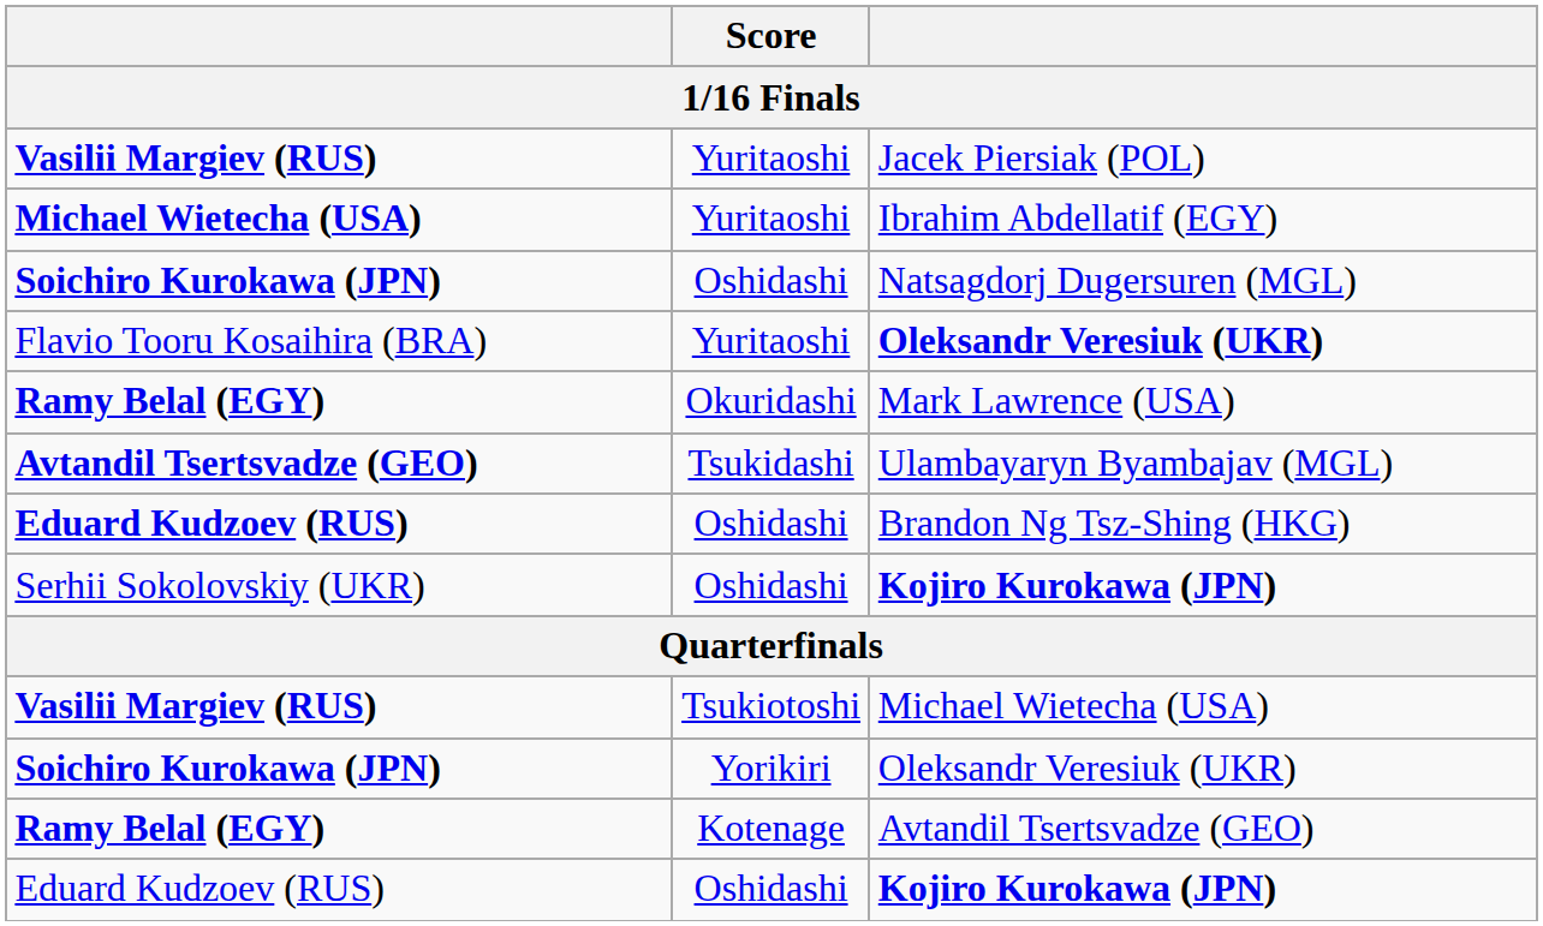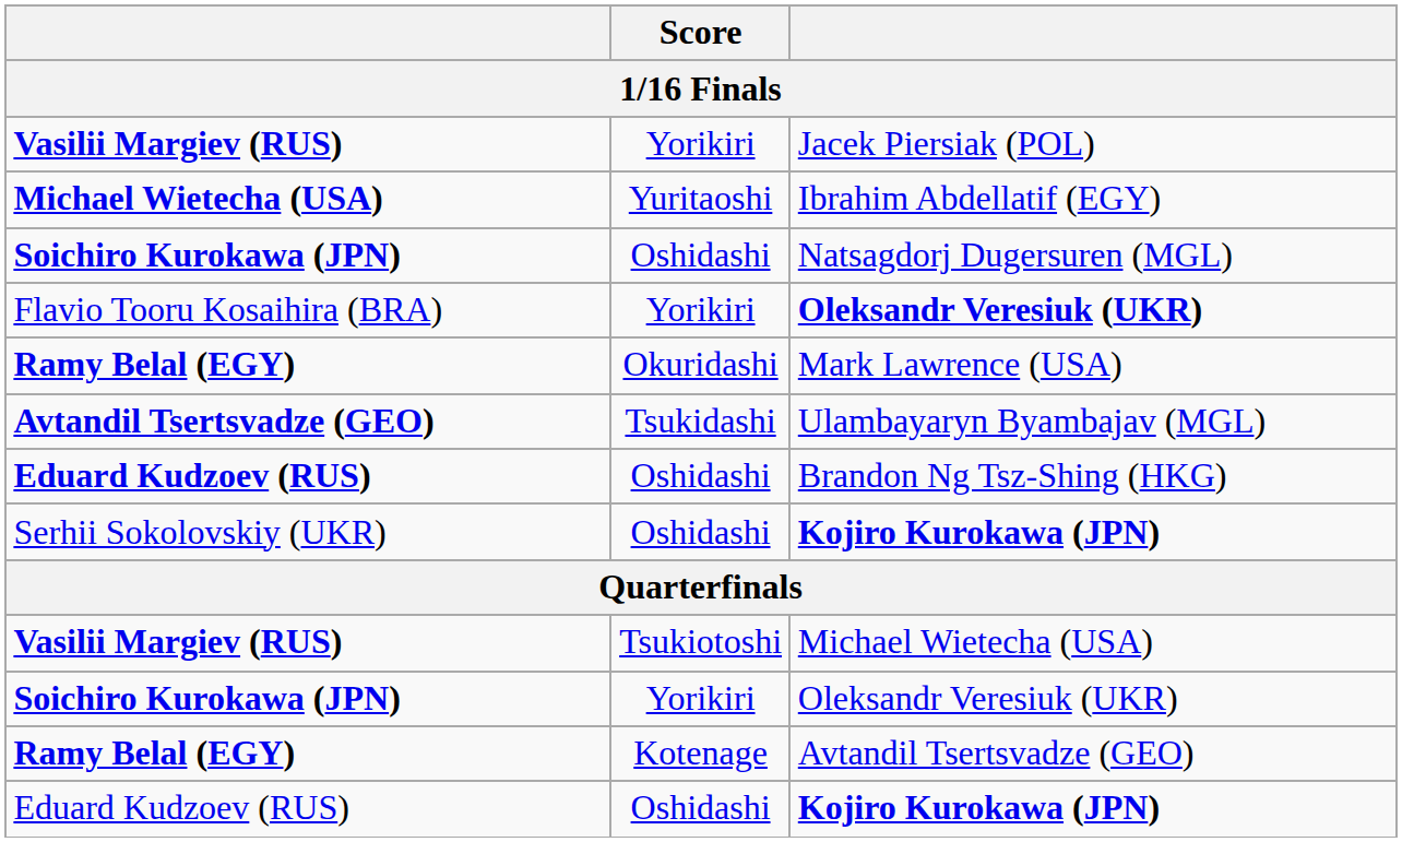 <table class="wikitable" style="text-align: left; ">
 <tr>
 <th align="right" width="270"></th>
 <th width="65">Score</th>
 <th align="left" width="270"></th>
 </tr>
 <tr>
 <th colspan=3>1/16 Finals</th>
 </tr>
 <tr>
 <td><strong> <a href='#'>Vasilii Margiev</a> (<a href='#'>RUS</a>)</strong></td>
-<td align="center"><a href='#'>Yuritaoshi</a></td>
+<td align="center"><a href='#'>Yorikiri</a></td>
 <td> <a href='#'>Jacek Piersiak</a> (<a href='#'>POL</a>)</td>
 </tr>
 <tr>
 <td><strong> <a href='#'>Michael Wietecha</a> (<a href='#'>USA</a>)</strong></td>
 <td align="center"><a href='#'>Yuritaoshi</a></td>
 <td> <a href='#'>Ibrahim Abdellatif</a> (<a href='#'>EGY</a>)</td>
 </tr>
 <tr>
 <td><strong> <a href='#'>Soichiro Kurokawa</a> (<a href='#'>JPN</a>) </strong></td>
 <td align="center"><a href='#'>Oshidashi</a></td>
 <td> <a href='#'>Natsagdorj Dugersuren</a> (<a href='#'>MGL</a>)</td>
 </tr>
 <tr>
 <td> <a href='#'>Flavio Tooru Kosaihira</a> (<a href='#'>BRA</a>)</td>
-<td align="center"><a href='#'>Yuritaoshi</a></td>
+<td align="center"><a href='#'>Yorikiri</a></td>
 <td><strong> <a href='#'>Oleksandr Veresiuk</a> (<a href='#'>UKR</a>)</strong></td>
 </tr>
 <tr>
 <td><strong> <a href='#'>Ramy Belal</a> (<a href='#'>EGY</a>)</strong></td>
 <td align="center"><a href='#'>Okuridashi</a></td>
 <td> <a href='#'>Mark Lawrence</a> (<a href='#'>USA</a>)</td>
 </tr>
 <tr>
 <td><strong> <a href='#'>Avtandil Tsertsvadze</a> (<a href='#'>GEO</a>)</strong></td>
 <td align="center"><a href='#'>Tsukidashi</a></td>
 <td> <a href='#'>Ulambayaryn Byambajav</a> (<a href='#'>MGL</a>)</td>
 </tr>
 <tr>
 <td><strong> <a href='#'>Eduard Kudzoev</a> (<a href='#'>RUS</a>)</strong></td>
 <td align="center"><a href='#'>Oshidashi</a></td>
 <td> <a href='#'>Brandon Ng Tsz-Shing</a> (<a href='#'>HKG</a>)</td>
 </tr>
 <tr>
 <td> <a href='#'>Serhii Sokolovskiy</a> (<a href='#'>UKR</a>)</td>
 <td align="center"><a href='#'>Oshidashi</a></td>
 <td><strong> <a href='#'>Kojiro Kurokawa</a> (<a href='#'>JPN</a>)</strong></td>
 </tr>
 <tr>
 <th colspan=3>Quarterfinals</th>
 </tr>
 <tr>
 <td><strong> <a href='#'>Vasilii Margiev</a> (<a href='#'>RUS</a>)</strong></td>
 <td align="center"><a href='#'>Tsukiotoshi</a></td>
 <td> <a href='#'>Michael Wietecha</a> (<a href='#'>USA</a>)</td>
 </tr>
 <tr>
 <td><strong> <a href='#'>Soichiro Kurokawa</a> (<a href='#'>JPN</a>)</strong></td>
 <td align="center"><a href='#'>Yorikiri</a></td>
 <td> <a href='#'>Oleksandr Veresiuk</a> (<a href='#'>UKR</a>)</td>
 </tr>
 <tr>
 <td><strong> <a href='#'>Ramy Belal</a> (<a href='#'>EGY</a>)</strong></td>
 <td align="center"><a href='#'>Kotenage</a></td>
 <td> <a href='#'>Avtandil Tsertsvadze</a> (<a href='#'>GEO</a>)</td>
 </tr>
 <tr>
 <td> <a href='#'>Eduard Kudzoev</a> (<a href='#'>RUS</a>)</td>
 <td align="center"><a href='#'>Oshidashi</a></td>
 <td><strong> <a href='#'>Kojiro Kurokawa</a> (<a href='#'>JPN</a>)</strong></td>
 </tr>
 </table>
